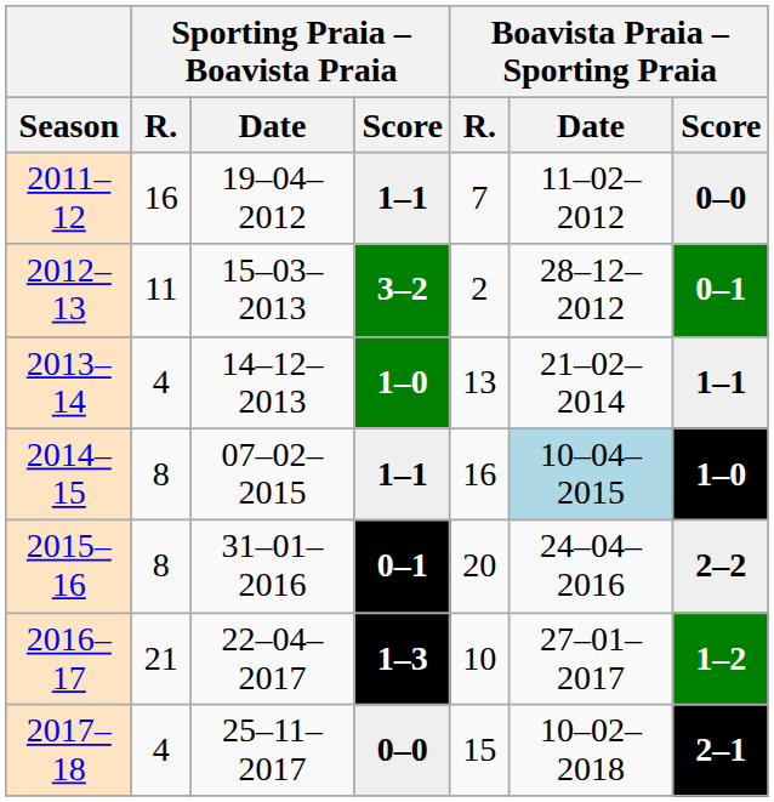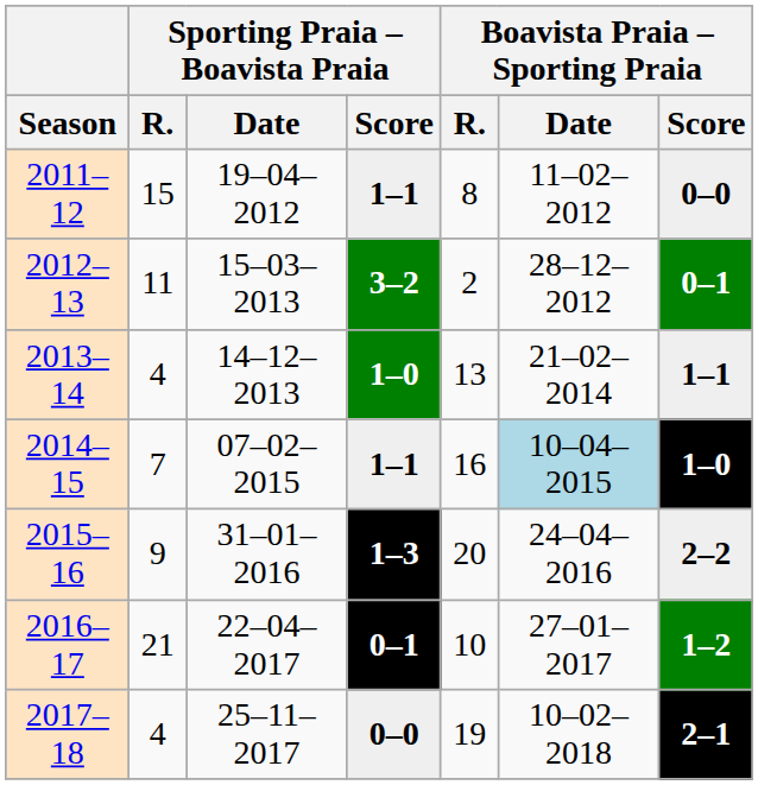 <table class="wikitable" style="text-align: center;">
 <tr bgcolor=#f5f5f5>
 <th></th>
 <th colspan=3>Sporting Praia – Boavista Praia</th>
 <th colspan=3>Boavista Praia – Sporting Praia</th>
 </tr>
 <tr>
 <th width="52">Season</th>
 <th width="20">R.</th>
 <th width="70">Date</th>
 <th width="30">Score</th>
 <th width="20">R.</th>
 <th width="70">Date</th>
 <th width="30">Score</th>
 </tr>
 <tr>
 <td bgcolor=#ffe4c4><a href='#'>2011–12</a></td>
-<td>16</td>
+<td>15</td>
 <td>19–04–2012</td>
 <td style="color:black;background:#EFEFEF"><strong>1–1</strong></td>
-<td>7</td>
+<td>8</td>
 <td>11–02–2012</td>
 <td style="color:black;background:#EFEFEF"><strong>0–0</strong></td>
 </tr>
 <tr>
 <td bgcolor=#ffe4c4><a href='#'>2012–13</a></td>
 <td>11</td>
 <td>15–03–2013</td>
 <td style="color:white;background:#008000"><strong>3–2</strong></td>
 <td>2</td>
 <td>28–12–2012</td>
 <td style="color:white;background:#008000"><strong>0–1</strong></td>
 </tr>
 <tr>
 <td bgcolor=#ffe4c4><a href='#'>2013–14</a></td>
 <td>4</td>
 <td>14–12–2013</td>
 <td style="color:white;background:#008000"><strong>1–0</strong></td>
 <td>13</td>
 <td>21–02–2014</td>
 <td style="color:black;background:#EFEFEF"><strong>1–1</strong></td>
 </tr>
 <tr>
 <td bgcolor=#ffe4c4><a href='#'>2014–15</a></td>
-<td>8</td>
+<td>7</td>
 <td>07–02–2015</td>
 <td style="color:black;background:#EFEFEF"><strong>1–1</strong></td>
 <td>16</td>
 <td style="background: lightblue;">10–04–2015</td>
 <td style="color:white;background:#000000"><strong>1–0</strong></td>
 </tr>
 <tr>
 <td bgcolor=#ffe4c4><a href='#'>2015–16</a></td>
-<td>8</td>
+<td>9</td>
 <td>31–01–2016</td>
-<td style="color:white;background:#000000"><strong>0–1</strong></td>
+<td style="color:white;background:#000000"><strong>1–3</strong></td>
 <td>20</td>
 <td>24–04–2016</td>
 <td style="color:black;background:#EFEFEF"><strong>2–2</strong></td>
 </tr>
 <tr>
 <td bgcolor=#ffe4c4><a href='#'>2016–17</a></td>
 <td>21</td>
 <td>22–04–2017</td>
-<td style="color:white;background:#000000"><strong>1–3</strong></td>
+<td style="color:white;background:#000000"><strong>0–1</strong></td>
 <td>10</td>
 <td>27–01–2017</td>
 <td style="color:white;background:#008000"><strong>1–2</strong></td>
 </tr>
 <tr>
 <td bgcolor=#ffe4c4><a href='#'>2017–18</a></td>
 <td>4</td>
 <td>25–11–2017</td>
 <td style="color:black;background:#EFEFEF"><strong>0–0</strong></td>
-<td>15</td>
+<td>19</td>
 <td>10–02–2018</td>
 <td style="color:white;background:#000000"><strong>2–1</strong></td>
 </tr>
 </table>
